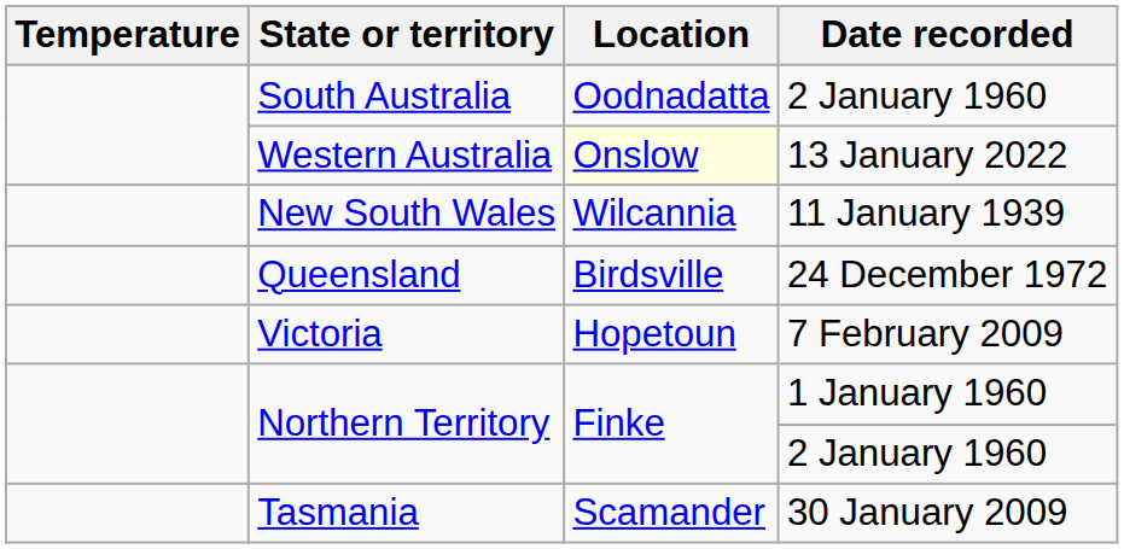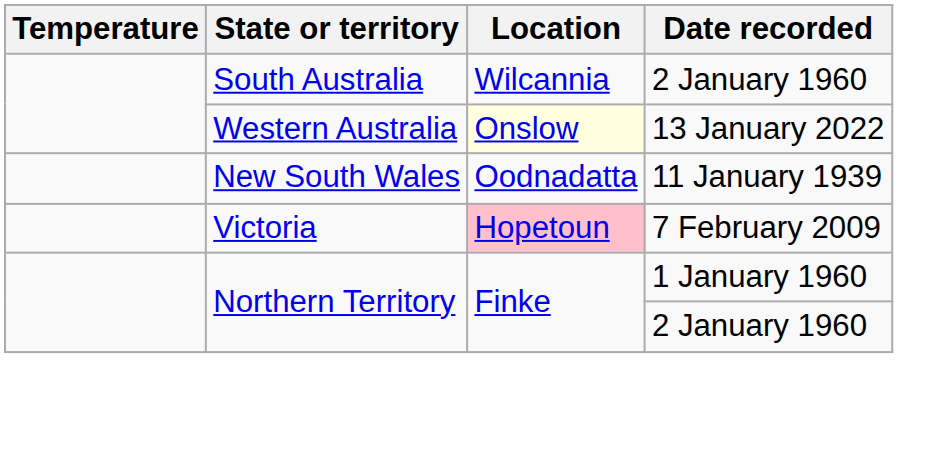 <table class="wikitable sortable">
 <tr>
 <th>Temperature</th>
 <th>State or territory</th>
 <th>Location</th>
 <th>Date recorded</th>
 </tr>
 <tr>
 <td rowspan="2"></td>
 <td><a href='#'>South Australia</a></td>
-<td><a href='#'>Oodnadatta</a></td>
+<td><a href='#'>Wilcannia</a></td>
 <td>2 January 1960</td>
 </tr>
 <tr>
 <td><a href='#'>Western Australia</a></td>
 <td style="background: lightyellow;"><a href='#'>Onslow</a></td>
 <td>13 January 2022</td>
 </tr>
 <tr>
 <td></td>
 <td><a href='#'>New South Wales</a></td>
-<td><a href='#'>Wilcannia</a></td>
+<td><a href='#'>Oodnadatta</a></td>
 <td>11 January 1939</td>
 </tr>
 <tr>
 <td></td>
-<td><a href='#'>Queensland</a></td>
-<td><a href='#'>Birdsville</a></td>
-<td>24 December 1972</td>
-</tr>
-<tr>
-<td></td>
 <td><a href='#'>Victoria</a></td>
-<td><a href='#'>Hopetoun</a></td>
+<td style="background: pink;"><a href='#'>Hopetoun</a></td>
 <td>7 February 2009</td>
 </tr>
 <tr>
 <td rowspan="2"></td>
 <td rowspan="2"><a href='#'>Northern Territory</a></td>
 <td rowspan="2"><a href='#'>Finke</a></td>
 <td>1 January 1960</td>
 </tr>
 <tr>
 <td>2 January 1960</td>
 </tr>
-<tr>
-<td></td>
-<td><a href='#'>Tasmania</a></td>
-<td><a href='#'>Scamander</a></td>
-<td>30 January 2009</td>
-</tr>
 </table>
